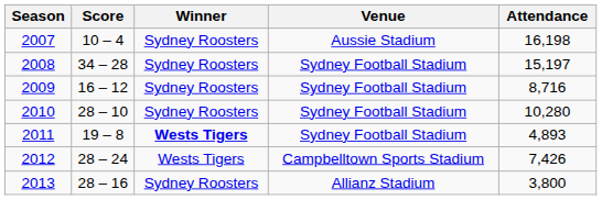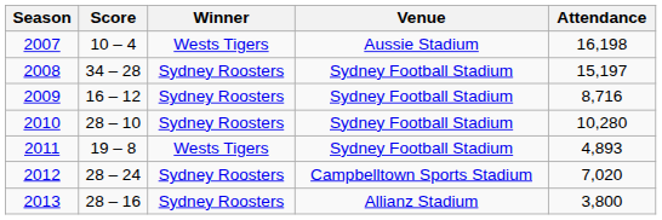 <table class="wikitable" width="50%" style="text-align: center;">
 <tr>
 <th>Season</th>
 <th>Score</th>
 <th>Winner</th>
 <th>Venue</th>
 <th>Attendance</th>
 </tr>
 <tr>
 <td><a href='#'>2007</a></td>
 <td>10 – 4</td>
-<td> <a href='#'>Sydney Roosters</a></td>
+<td> <a href='#'>Wests Tigers</a></td>
 <td><a href='#'>Aussie Stadium</a></td>
 <td>16,198</td>
 </tr>
 <tr>
 <td><a href='#'>2008</a></td>
 <td>34 – 28</td>
 <td> <a href='#'>Sydney Roosters</a></td>
 <td><a href='#'>Sydney Football Stadium</a></td>
 <td>15,197</td>
 </tr>
 <tr>
 <td><a href='#'>2009</a></td>
 <td>16 – 12</td>
 <td> <a href='#'>Sydney Roosters</a></td>
 <td><a href='#'>Sydney Football Stadium</a></td>
 <td>8,716</td>
 </tr>
 <tr>
 <td><a href='#'>2010</a></td>
 <td>28 – 10</td>
 <td> <a href='#'>Sydney Roosters</a></td>
 <td><a href='#'>Sydney Football Stadium</a></td>
 <td>10,280</td>
 </tr>
 <tr>
 <td><a href='#'>2011</a></td>
 <td>19 – 8</td>
-<td><strong> <a href='#'>Wests Tigers</a></strong></td>
+<td> <a href='#'>Wests Tigers</a></td>
 <td><a href='#'>Sydney Football Stadium</a></td>
 <td>4,893</td>
 </tr>
 <tr>
 <td><a href='#'>2012</a></td>
 <td>28 – 24</td>
-<td> <a href='#'>Wests Tigers</a></td>
+<td> <a href='#'>Sydney Roosters</a></td>
 <td><a href='#'>Campbelltown Sports Stadium</a></td>
-<td>7,426</td>
+<td>7,020</td>
 </tr>
 <tr>
 <td><a href='#'>2013</a></td>
 <td>28 – 16</td>
 <td> <a href='#'>Sydney Roosters</a></td>
 <td><a href='#'>Allianz Stadium</a></td>
 <td>3,800</td>
 </tr>
 </table>
